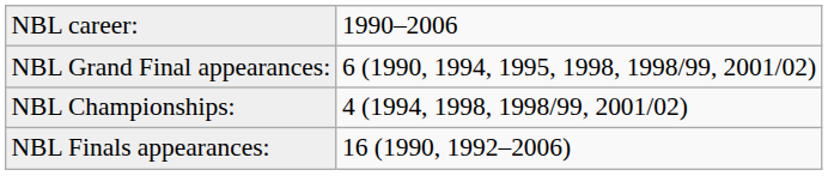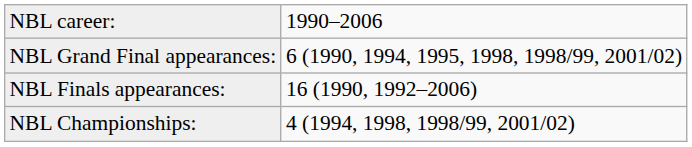 <table class="wikitable">
 <tr align=left>
 <td style="background:#efefef;">NBL career:</td>
 <td>1990–2006</td>
 </tr>
 <tr align=left>
 <td style="background:#efefef;">NBL Grand Final appearances:</td>
 <td>6 (1990, 1994, 1995, 1998, 1998/99, 2001/02)</td>
 </tr>
 <tr align=left>
+<td style="background:#efefef;">NBL Finals appearances:</td>
+<td>16 (1990, 1992–2006)</td>
+</tr>
+<tr align=left>
 <td style="background:#efefef;">NBL Championships:</td>
 <td>4 (1994, 1998, 1998/99, 2001/02)</td>
 </tr>
-<tr align=left>
-<td style="background:#efefef;">NBL Finals appearances:</td>
-<td>16 (1990, 1992–2006)</td>
-</tr>
 </table>
